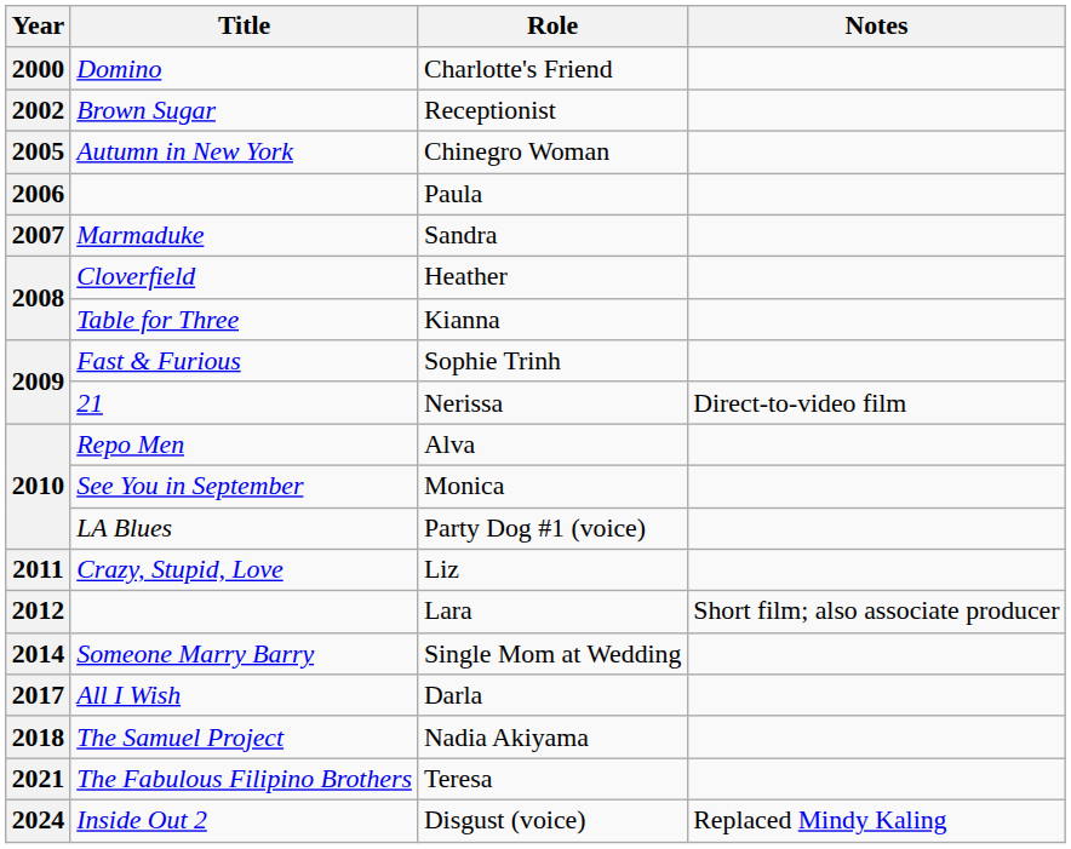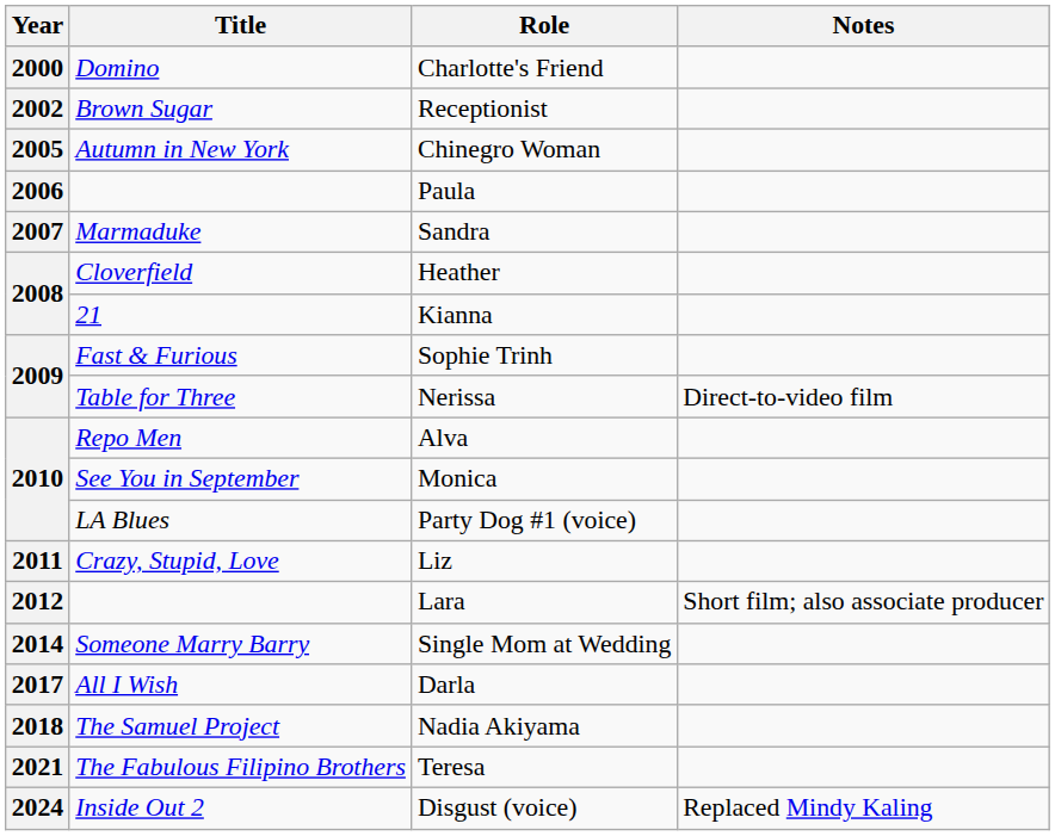 <table class="wikitable plainrowheaders sortable">
 <tr>
 <th scope="col">Year</th>
 <th scope="col">Title</th>
 <th scope="col">Role</th>
 <th scope="col" class="unsortable">Notes</th>
 </tr>
 <tr>
 <th scope="row">2000</th>
 <td><em><a href='#'>Domino</a></em></td>
 <td>Charlotte's Friend</td>
 <td></td>
 </tr>
 <tr>
 <th scope="row">2002</th>
 <td><em><a href='#'>Brown Sugar</a></em></td>
 <td>Receptionist</td>
 <td></td>
 </tr>
 <tr>
 <th scope="row">2005</th>
 <td><em><a href='#'>Autumn in New York</a></em></td>
 <td>Chinegro Woman</td>
 <td></td>
 </tr>
 <tr>
 <th scope="row">2006</th>
 <td><em></em></td>
 <td>Paula</td>
 <td></td>
 </tr>
 <tr>
 <th scope="row">2007</th>
 <td><em><a href='#'>Marmaduke</a></em></td>
 <td>Sandra</td>
 <td></td>
 </tr>
 <tr>
 <th scope="row" rowspan="2">2008</th>
 <td><em><a href='#'>Cloverfield</a></em></td>
 <td>Heather</td>
 <td></td>
 </tr>
 <tr>
-<td><em><a href='#'>Table for Three</a></em></td>
+<td><em><a href='#'>21</a></em></td>
 <td>Kianna</td>
 <td></td>
 </tr>
 <tr>
 <th scope="row" rowspan="2">2009</th>
 <td><em><a href='#'>Fast & Furious</a></em></td>
 <td>Sophie Trinh</td>
 <td></td>
 </tr>
 <tr>
-<td><em><a href='#'>21</a></em></td>
+<td><em><a href='#'>Table for Three</a></em></td>
 <td>Nerissa</td>
 <td>Direct-to-video film</td>
 </tr>
 <tr>
 <th scope="row" rowspan="3">2010</th>
 <td><em><a href='#'>Repo Men</a></em></td>
 <td>Alva</td>
 <td></td>
 </tr>
 <tr>
 <td><em><a href='#'>See You in September</a></em></td>
 <td>Monica</td>
 <td></td>
 </tr>
 <tr>
 <td><em>LA Blues</em></td>
 <td>Party Dog #1 (voice)</td>
 <td></td>
 </tr>
 <tr>
 <th scope="row">2011</th>
 <td><em><a href='#'>Crazy, Stupid, Love</a></em></td>
 <td>Liz</td>
 <td></td>
 </tr>
 <tr>
 <th scope="row">2012</th>
 <td><em></em></td>
 <td>Lara</td>
 <td>Short film; also associate producer</td>
 </tr>
 <tr>
 <th scope="row">2014</th>
 <td><em><a href='#'>Someone Marry Barry</a></em></td>
 <td>Single Mom at Wedding</td>
 <td></td>
 </tr>
 <tr>
 <th scope="row">2017</th>
 <td><em><a href='#'>All I Wish</a></em></td>
 <td>Darla</td>
 <td></td>
 </tr>
 <tr>
 <th scope="row">2018</th>
 <td><em><a href='#'>The Samuel Project</a></em></td>
 <td>Nadia Akiyama</td>
 <td></td>
 </tr>
 <tr>
 <th scope="row">2021</th>
 <td><em><a href='#'>The Fabulous Filipino Brothers</a></em></td>
 <td>Teresa</td>
 <td></td>
 </tr>
 <tr>
 <th scope="row">2024</th>
 <td><em><a href='#'>Inside Out 2</a></em></td>
 <td>Disgust (voice)</td>
 <td>Replaced <a href='#'>Mindy Kaling</a></td>
 </tr>
 </table>
